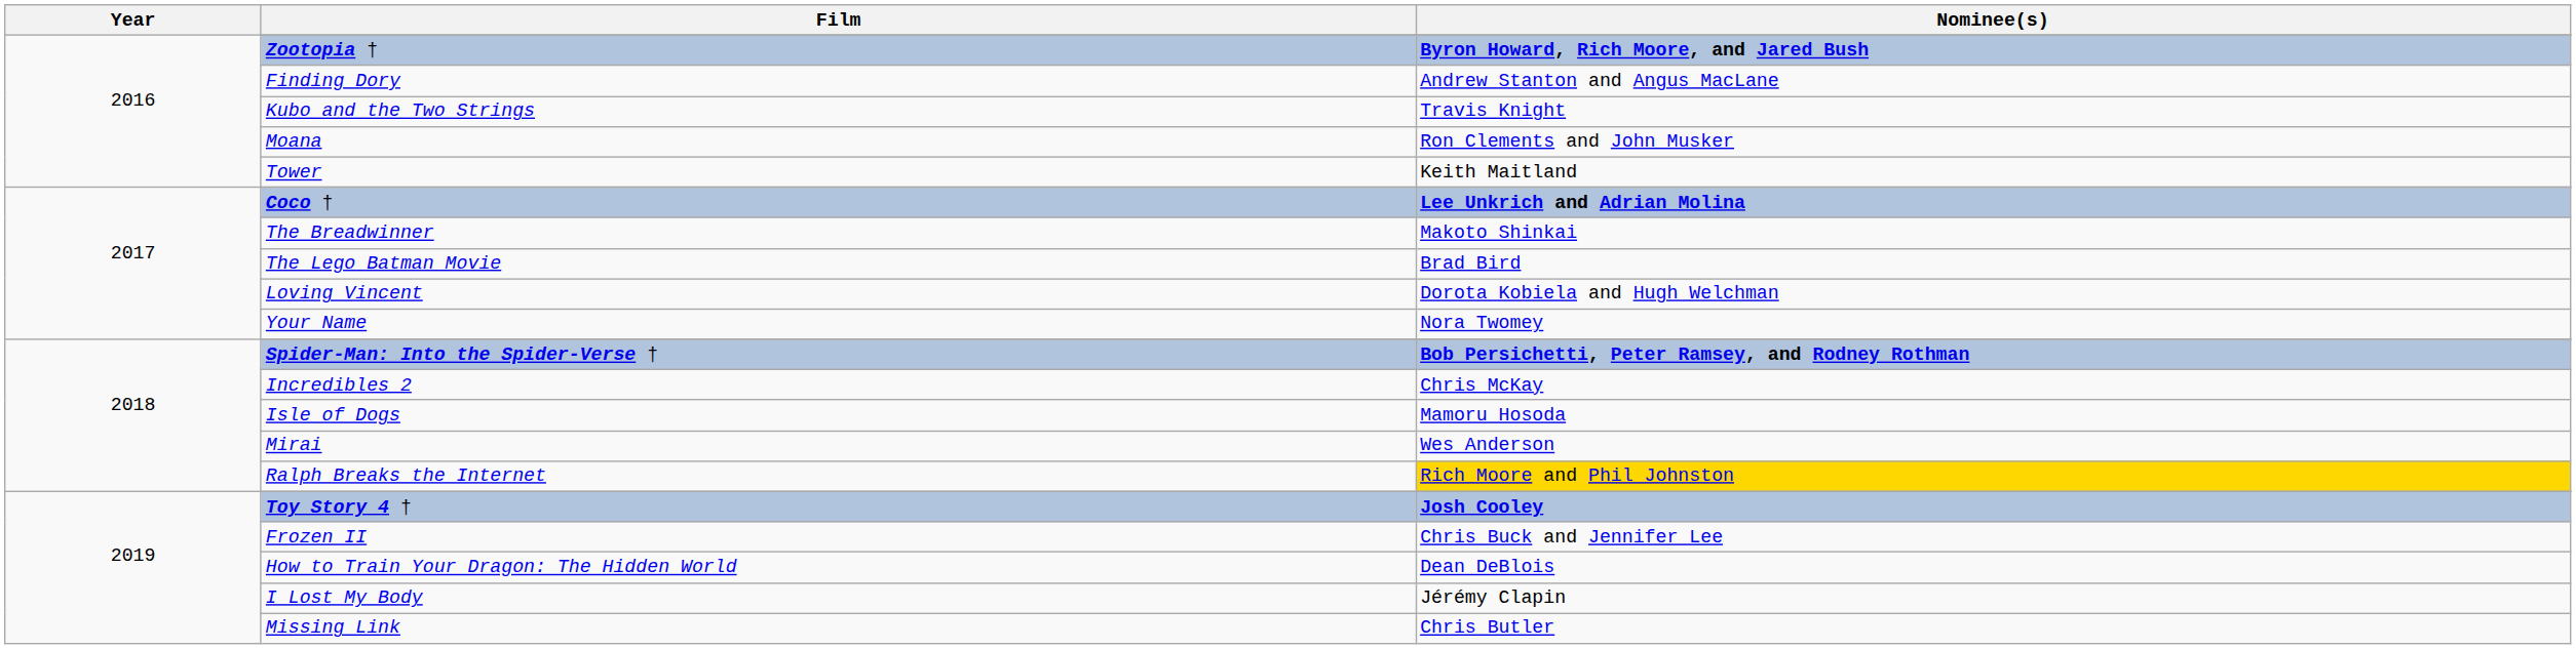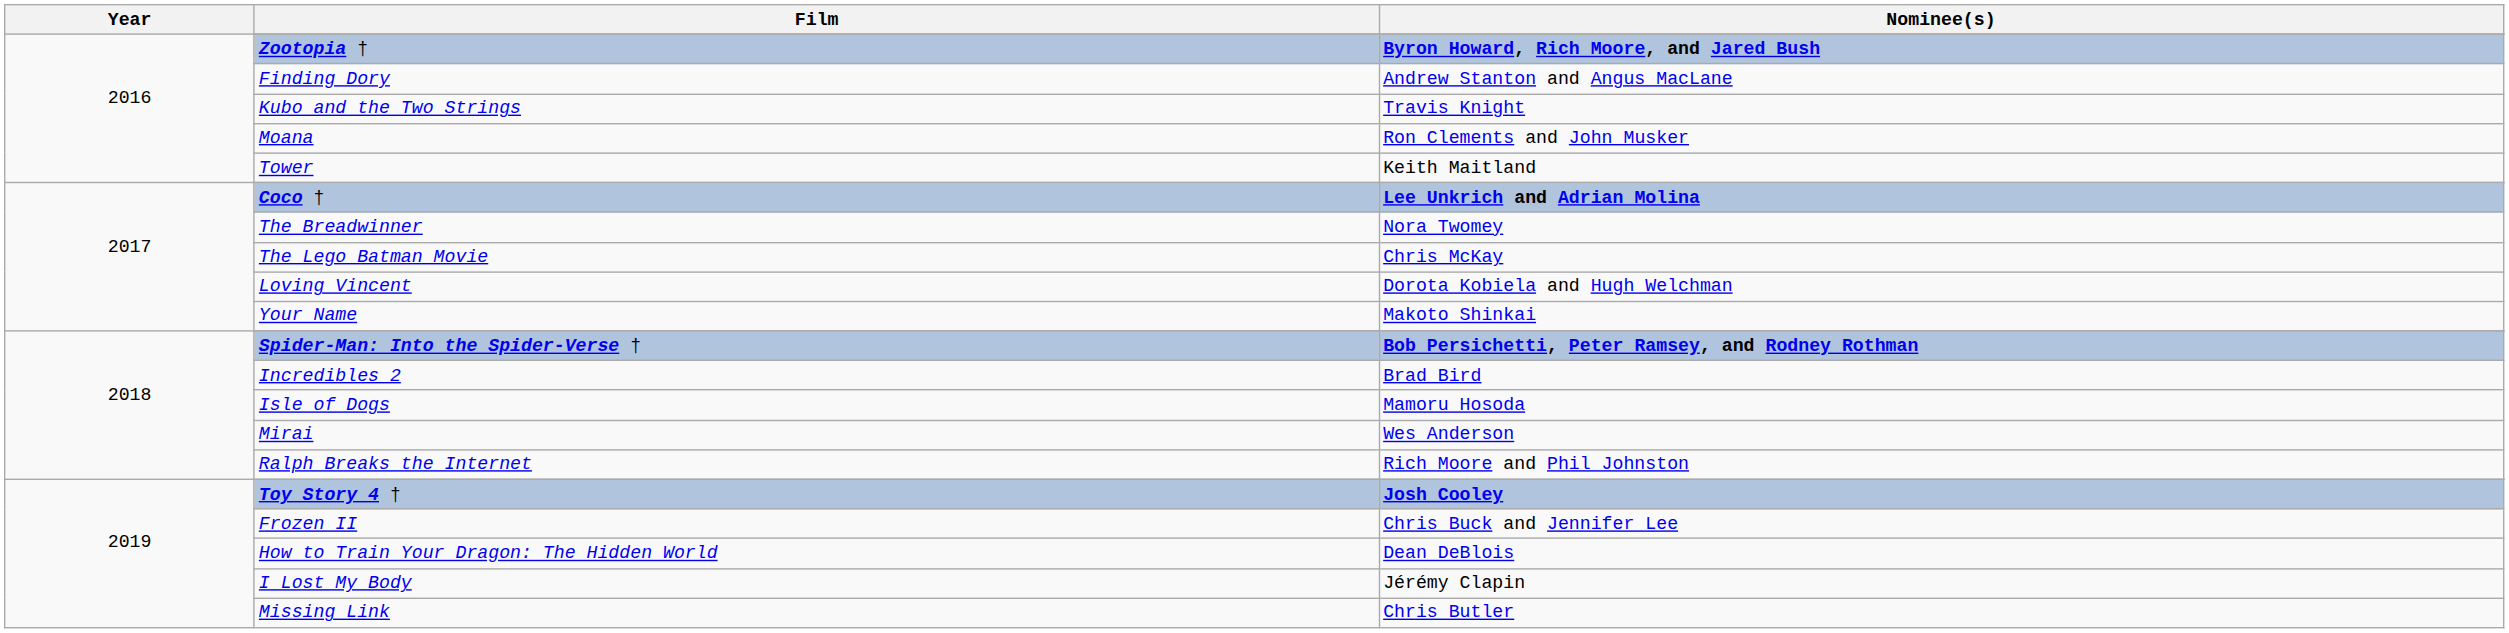 <table class="wikitable" width="90%"="wikitable" width="90%">
 <tr>
 <th width="10%">Year</th>
 <th width="45%">Film</th>
 <th width="45%">Nominee(s)</th>
 </tr>
 <tr>
 <td rowspan="6" align="center">2016<br><br></td>
 </tr>
 <tr style="background:#B0C4DE">
 <td><strong><em><a href='#'>Zootopia</a></em></strong> †</td>
 <td><strong><a href='#'>Byron Howard</a>, <a href='#'>Rich Moore</a>, and <a href='#'>Jared Bush</a></strong></td>
 </tr>
 <tr>
 <td><em><a href='#'>Finding Dory</a></em></td>
 <td><a href='#'>Andrew Stanton</a> and <a href='#'>Angus MacLane</a></td>
 </tr>
 <tr>
 <td><em><a href='#'>Kubo and the Two Strings</a></em></td>
 <td><a href='#'>Travis Knight</a></td>
 </tr>
 <tr>
 <td><em><a href='#'>Moana</a></em></td>
 <td><a href='#'>Ron Clements</a> and <a href='#'>John Musker</a></td>
 </tr>
 <tr>
 <td><em><a href='#'>Tower</a></em></td>
 <td>Keith Maitland</td>
 </tr>
 <tr>
 <td rowspan="6" align="center">2017<br><br></td>
 </tr>
 <tr style="background:#B0C4DE">
 <td><strong><em><a href='#'>Coco</a></em></strong> †</td>
 <td><strong><a href='#'>Lee Unkrich</a> and <a href='#'>Adrian Molina</a></strong></td>
 </tr>
 <tr>
 <td><em><a href='#'>The Breadwinner</a></em></td>
-<td><a href='#'>Makoto Shinkai</a></td>
+<td><a href='#'>Nora Twomey</a></td>
 </tr>
 <tr>
 <td><em><a href='#'>The Lego Batman Movie</a></em></td>
-<td><a href='#'>Brad Bird</a></td>
+<td><a href='#'>Chris McKay</a></td>
 </tr>
 <tr>
 <td><em><a href='#'>Loving Vincent</a></em></td>
 <td><a href='#'>Dorota Kobiela</a> and <a href='#'>Hugh Welchman</a></td>
 </tr>
 <tr>
 <td><em><a href='#'>Your Name</a></em></td>
-<td><a href='#'>Nora Twomey</a></td>
+<td><a href='#'>Makoto Shinkai</a></td>
 </tr>
 <tr>
 <td rowspan="6" align="center">2018<br><br></td>
 </tr>
 <tr style="background:#B0C4DE">
 <td><strong><em><a href='#'>Spider-Man: Into the Spider-Verse</a></em></strong> †</td>
 <td><strong><a href='#'>Bob Persichetti</a>, <a href='#'>Peter Ramsey</a>, and <a href='#'>Rodney Rothman</a></strong></td>
 </tr>
 <tr>
 <td><em><a href='#'>Incredibles 2</a></em></td>
-<td><a href='#'>Chris McKay</a></td>
+<td><a href='#'>Brad Bird</a></td>
 </tr>
 <tr>
 <td><em><a href='#'>Isle of Dogs</a></em></td>
 <td><a href='#'>Mamoru Hosoda</a></td>
 </tr>
 <tr>
 <td><em><a href='#'>Mirai</a></em></td>
 <td><a href='#'>Wes Anderson</a></td>
 </tr>
 <tr>
 <td><em><a href='#'>Ralph Breaks the Internet</a></em></td>
-<td style="background: gold;"><a href='#'>Rich Moore</a> and <a href='#'>Phil Johnston</a></td>
+<td><a href='#'>Rich Moore</a> and <a href='#'>Phil Johnston</a></td>
 </tr>
 <tr>
 <td rowspan="6" align="center">2019<br><br></td>
 </tr>
 <tr style="background:#B0C4DE">
 <td><strong><em><a href='#'>Toy Story 4</a></em></strong> †</td>
 <td><strong><a href='#'>Josh Cooley</a></strong></td>
 </tr>
 <tr>
 <td><em><a href='#'>Frozen II</a></em></td>
 <td><a href='#'>Chris Buck</a> and <a href='#'>Jennifer Lee</a></td>
 </tr>
 <tr>
 <td><em><a href='#'>How to Train Your Dragon: The Hidden World</a></em></td>
 <td><a href='#'>Dean DeBlois</a></td>
 </tr>
 <tr>
 <td><em><a href='#'>I Lost My Body</a></em></td>
 <td>Jérémy Clapin</td>
 </tr>
 <tr>
 <td><em><a href='#'>Missing Link</a></em></td>
 <td><a href='#'>Chris Butler</a></td>
 </tr>
 </table>
